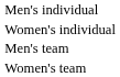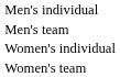 <table>
 <tr>
 <td>Men's individual</td>
+<td></td>
+<td></td>
+<td></td>
+</tr>
+<tr>
+<td>Men's team</td>
 <td></td>
 <td></td>
 <td></td>
 </tr>
 <tr>
 <td>Women's individual</td>
 <td></td>
 <td></td>
 <td></td>
 </tr>
 <tr>
-<td>Men's team</td>
-<td></td>
-<td></td>
-<td></td>
-</tr>
-<tr>
 <td>Women's team</td>
 <td></td>
 <td></td>
 <td></td>
 </tr>
 </table>
